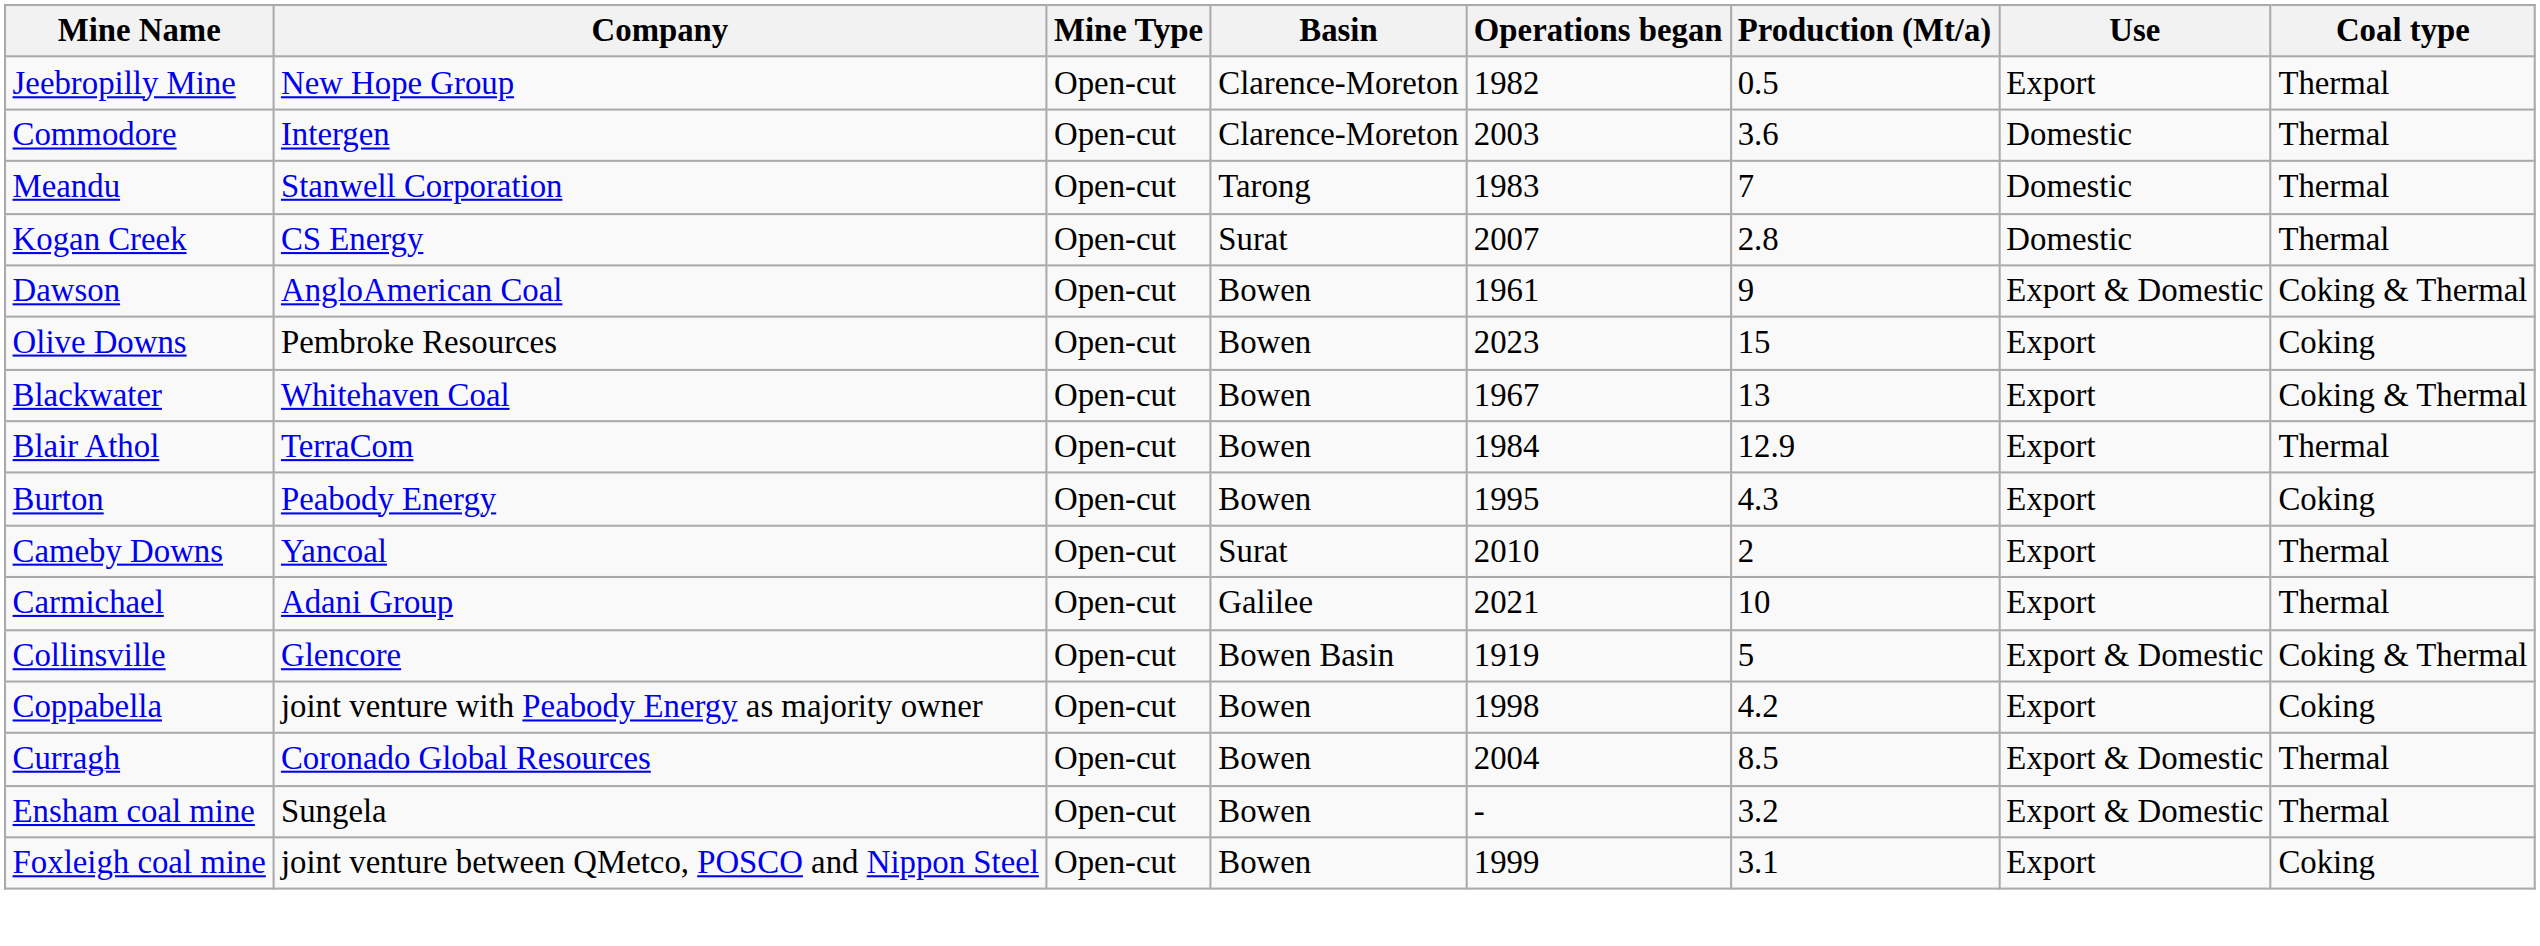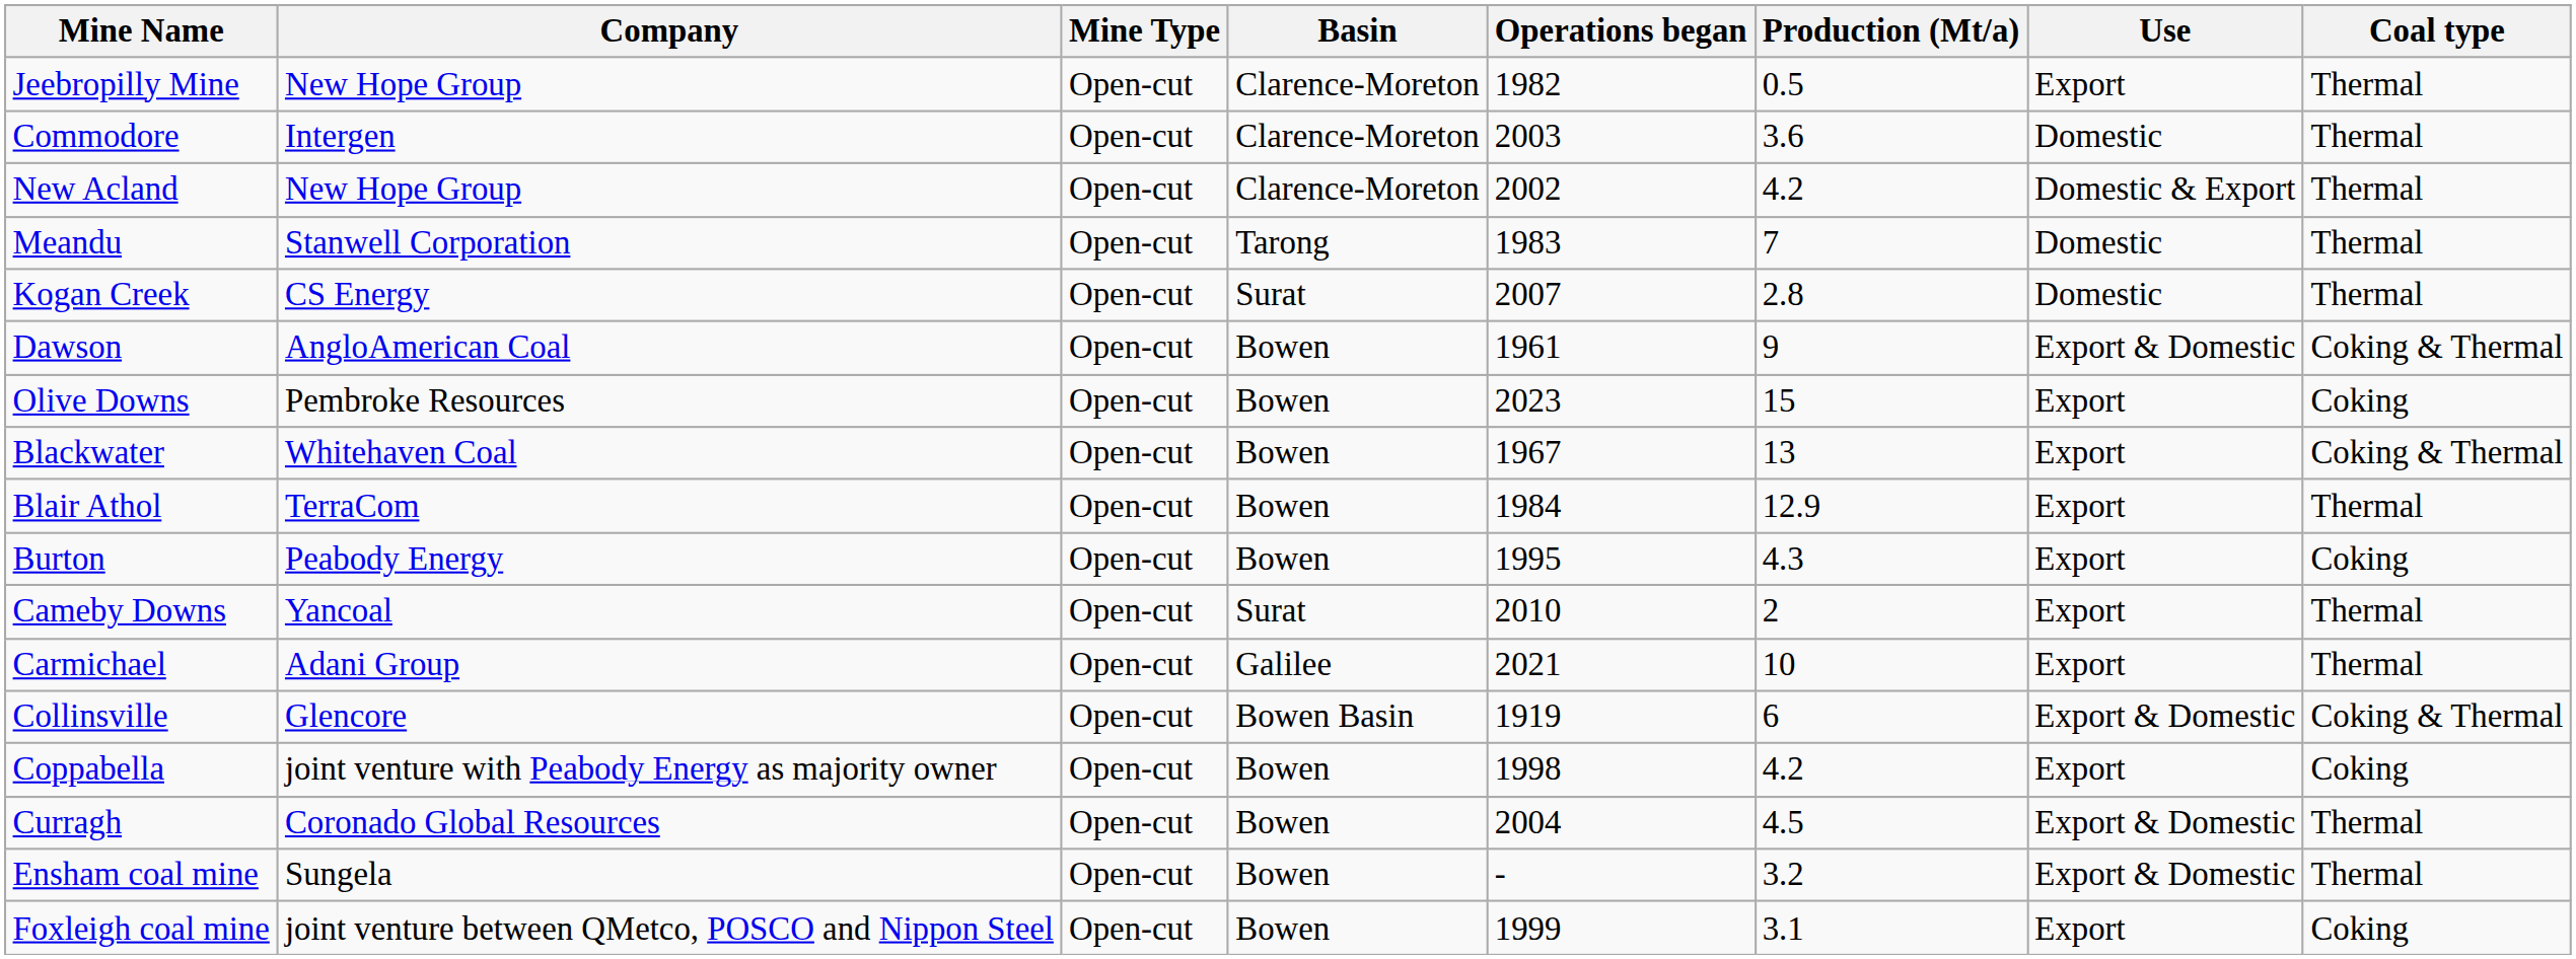 <table class="wikitable sortable">
 <tr>
 <th>Mine Name</th>
 <th>Company</th>
 <th>Mine Type</th>
 <th>Basin</th>
 <th>Operations began</th>
 <th>Production (Mt/a)</th>
 <th>Use</th>
 <th>Coal type</th>
 </tr>
 <tr>
 <td><a href='#'>Jeebropilly Mine</a></td>
 <td><a href='#'>New Hope Group</a></td>
 <td>Open-cut</td>
 <td>Clarence-Moreton</td>
 <td>1982</td>
 <td>0.5</td>
 <td>Export</td>
 <td>Thermal</td>
 </tr>
 <tr>
 <td><a href='#'>Commodore</a></td>
 <td><a href='#'>Intergen</a></td>
 <td>Open-cut</td>
 <td>Clarence-Moreton</td>
 <td>2003</td>
 <td>3.6</td>
 <td>Domestic</td>
+<td>Thermal</td>
+</tr>
+<tr>
+<td><a href='#'>New Acland</a></td>
+<td><a href='#'>New Hope Group</a></td>
+<td>Open-cut</td>
+<td>Clarence-Moreton</td>
+<td>2002</td>
+<td>4.2</td>
+<td>Domestic & Export</td>
 <td>Thermal</td>
 </tr>
 <tr>
 <td><a href='#'>Meandu</a></td>
 <td><a href='#'>Stanwell Corporation</a></td>
 <td>Open-cut</td>
 <td>Tarong</td>
 <td>1983</td>
 <td>7</td>
 <td>Domestic</td>
 <td>Thermal</td>
 </tr>
 <tr>
 <td><a href='#'>Kogan Creek</a></td>
 <td><a href='#'>CS Energy</a></td>
 <td>Open-cut</td>
 <td>Surat</td>
 <td>2007</td>
 <td>2.8</td>
 <td>Domestic</td>
 <td>Thermal</td>
 </tr>
 <tr>
 <td><a href='#'>Dawson</a></td>
 <td><a href='#'>AngloAmerican Coal</a></td>
 <td>Open-cut</td>
 <td>Bowen</td>
 <td>1961</td>
 <td>9</td>
 <td>Export & Domestic</td>
 <td>Coking & Thermal</td>
 </tr>
 <tr>
 <td><a href='#'>Olive Downs</a></td>
 <td>Pembroke Resources</td>
 <td>Open-cut</td>
 <td>Bowen</td>
 <td>2023</td>
 <td>15</td>
 <td>Export</td>
 <td>Coking</td>
 </tr>
 <tr>
 <td><a href='#'>Blackwater</a></td>
 <td><a href='#'>Whitehaven Coal</a></td>
 <td>Open-cut</td>
 <td>Bowen</td>
 <td>1967</td>
 <td>13</td>
 <td>Export</td>
 <td>Coking & Thermal</td>
 </tr>
 <tr>
 <td><a href='#'>Blair Athol</a></td>
 <td><a href='#'>TerraCom</a></td>
 <td>Open-cut</td>
 <td>Bowen</td>
 <td>1984</td>
 <td>12.9</td>
 <td>Export</td>
 <td>Thermal</td>
 </tr>
 <tr>
 <td><a href='#'>Burton</a></td>
 <td><a href='#'>Peabody Energy</a></td>
 <td>Open-cut</td>
 <td>Bowen</td>
 <td>1995</td>
 <td>4.3</td>
 <td>Export</td>
 <td>Coking</td>
 </tr>
 <tr>
 <td><a href='#'>Cameby Downs</a></td>
 <td><a href='#'>Yancoal</a></td>
 <td>Open-cut</td>
 <td>Surat</td>
 <td>2010</td>
 <td>2</td>
 <td>Export</td>
 <td>Thermal</td>
 </tr>
 <tr>
 <td><a href='#'>Carmichael</a></td>
 <td><a href='#'>Adani Group</a></td>
 <td>Open-cut</td>
 <td>Galilee</td>
 <td>2021</td>
 <td>10</td>
 <td>Export</td>
 <td>Thermal</td>
 </tr>
 <tr>
 <td><a href='#'>Collinsville</a></td>
 <td><a href='#'>Glencore</a></td>
 <td>Open-cut</td>
 <td>Bowen Basin</td>
 <td>1919</td>
-<td>5</td>
+<td>6</td>
 <td>Export & Domestic</td>
 <td>Coking & Thermal</td>
 </tr>
 <tr>
 <td><a href='#'>Coppabella</a></td>
 <td>joint venture with <a href='#'>Peabody Energy</a> as majority owner</td>
 <td>Open-cut</td>
 <td>Bowen</td>
 <td>1998</td>
 <td>4.2</td>
 <td>Export</td>
 <td>Coking</td>
 </tr>
 <tr>
 <td><a href='#'>Curragh</a></td>
 <td><a href='#'>Coronado Global Resources</a></td>
 <td>Open-cut</td>
 <td>Bowen</td>
 <td>2004</td>
-<td>8.5</td>
+<td>4.5</td>
 <td>Export & Domestic</td>
 <td>Thermal</td>
 </tr>
 <tr>
 <td><a href='#'>Ensham coal mine</a></td>
 <td>Sungela</td>
 <td>Open-cut</td>
 <td>Bowen</td>
 <td>-</td>
 <td>3.2</td>
 <td>Export & Domestic</td>
 <td>Thermal</td>
 </tr>
 <tr>
 <td><a href='#'>Foxleigh coal mine</a></td>
 <td>joint venture between QMetco, <a href='#'>POSCO</a> and <a href='#'>Nippon Steel</a></td>
 <td>Open-cut</td>
 <td>Bowen</td>
 <td>1999</td>
 <td>3.1</td>
 <td>Export</td>
 <td>Coking</td>
 </tr>
 </table>
